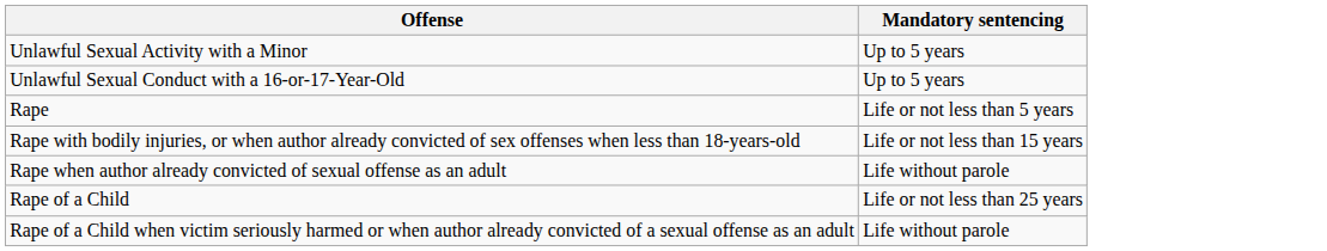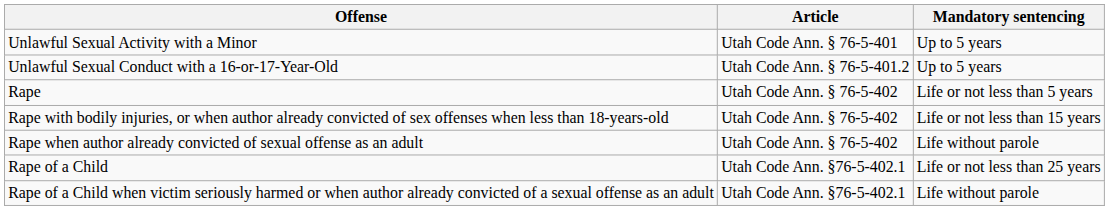 <table class="wikitable">
 <tr>
 <th>Offense</th>
+<th>Article</th>
 <th>Mandatory sentencing</th>
 </tr>
 <tr>
 <td>Unlawful Sexual Activity with a Minor</td>
+<td>Utah Code Ann. § 76-5-401</td>
 <td>Up to 5 years</td>
 </tr>
 <tr>
 <td>Unlawful Sexual Conduct with a 16-or-17-Year-Old</td>
+<td>Utah Code Ann. § 76-5-401.2</td>
 <td>Up to 5 years</td>
 </tr>
 <tr>
 <td>Rape</td>
+<td>Utah Code Ann. § 76-5-402</td>
 <td>Life or not less than 5 years</td>
 </tr>
 <tr>
 <td>Rape with bodily injuries, or when author already convicted of sex offenses when less than 18-years-old</td>
+<td>Utah Code Ann. § 76-5-402</td>
 <td>Life or not less than 15 years</td>
 </tr>
 <tr>
 <td>Rape when author already convicted of sexual offense as an adult</td>
+<td>Utah Code Ann. § 76-5-402</td>
 <td>Life without parole</td>
 </tr>
 <tr>
 <td>Rape of a Child</td>
+<td>Utah Code Ann. §76-5-402.1</td>
 <td>Life or not less than 25 years</td>
 </tr>
 <tr>
 <td>Rape of a Child when victim seriously harmed or when author already convicted of a sexual offense as an adult</td>
+<td>Utah Code Ann. §76-5-402.1</td>
 <td>Life without parole</td>
 </tr>
 </table>
